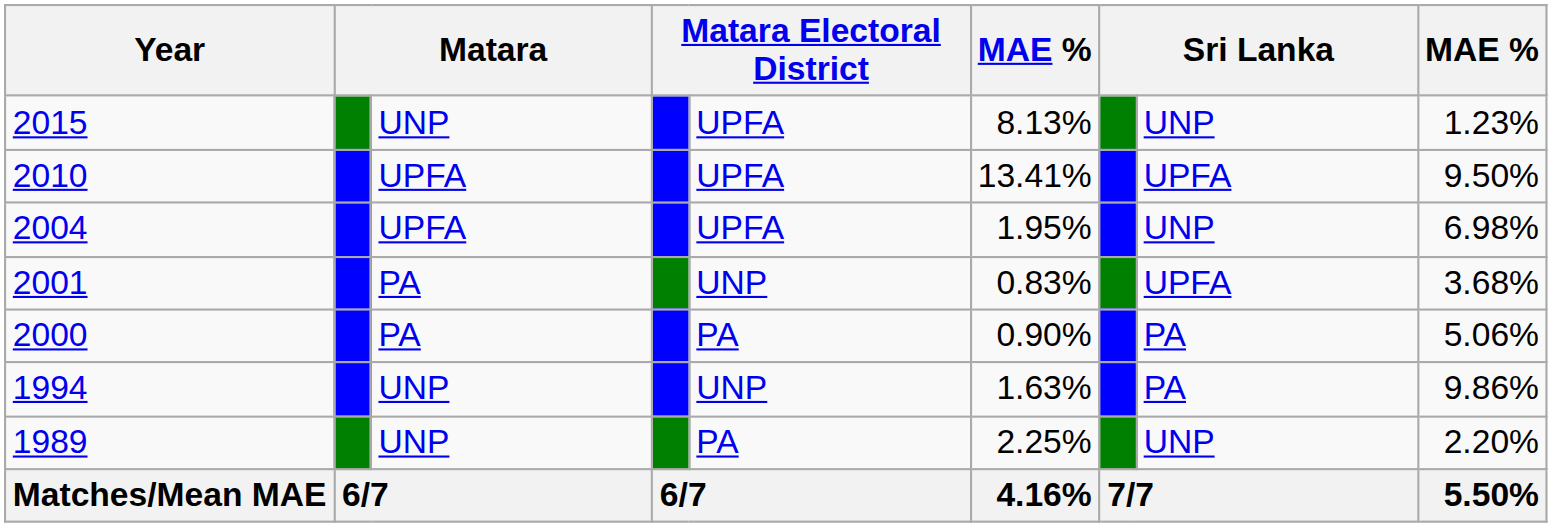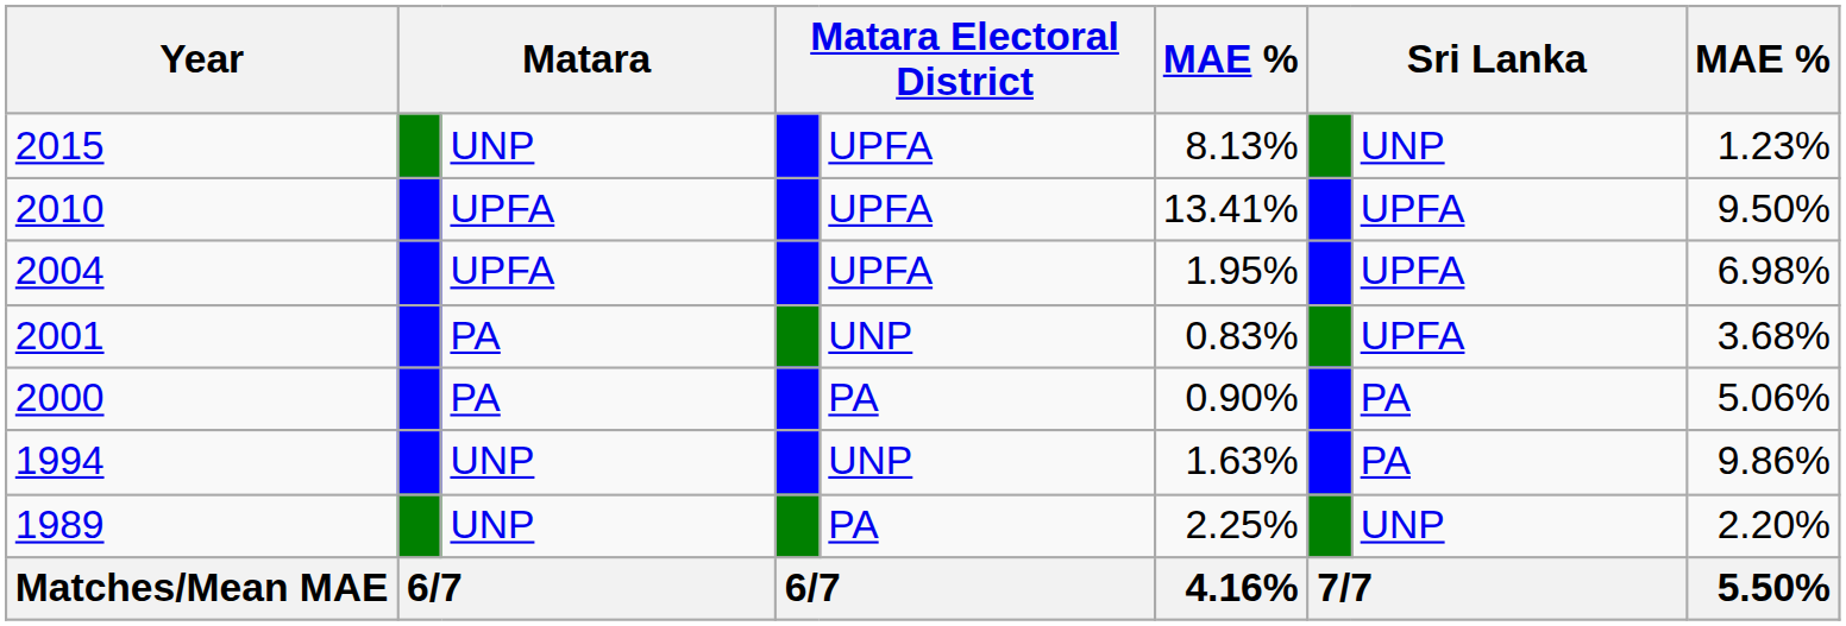 <table class="wikitable">
 <tr>
 <th>Year</th>
 <th colspan="2" width="144px">Matara</th>
 <th colspan="2" width="144px"><a href='#'>Matara Electoral District</a></th>
 <th><a href='#'>MAE</a> %</th>
 <th colspan="2" width="144px">Sri Lanka</th>
 <th>MAE %</th>
 </tr>
 <tr>
 <td><a href='#'>2015</a></td>
 <td style="background-color:green;" width="10px"></td>
 <td style="text-align:left;"><a href='#'>UNP</a></td>
 <td style="background-color:blue;" width="10px"></td>
 <td style="text-align:left;"><a href='#'>UPFA</a></td>
 <td style="text-align:right;">8.13%</td>
 <td style="background-color:green;" width="10px"></td>
 <td style="text-align:left;"><a href='#'>UNP</a></td>
 <td style="text-align:right;">1.23%</td>
 </tr>
 <tr>
 <td><a href='#'>2010</a></td>
 <td style="background-color:blue;" width="10px"></td>
 <td style="text-align:left;"><a href='#'>UPFA</a></td>
 <td style="background-color:blue;" width="10px"></td>
 <td style="text-align:left;"><a href='#'>UPFA</a></td>
 <td style="text-align:right;">13.41%</td>
 <td style="background-color:blue;" width="10px"></td>
 <td style="text-align:left;"><a href='#'>UPFA</a></td>
 <td style="text-align:right;">9.50%</td>
 </tr>
 <tr>
 <td><a href='#'>2004</a></td>
 <td style="background-color:blue;" width="10px"></td>
 <td style="text-align:left;"><a href='#'>UPFA</a></td>
 <td style="background-color:blue;" width="10px"></td>
 <td style="text-align:left;"><a href='#'>UPFA</a></td>
 <td style="text-align:right;">1.95%</td>
 <td style="background-color:blue;" width="10px"></td>
-<td style="text-align:left;"><a href='#'>UNP</a></td>
+<td style="text-align:left;"><a href='#'>UPFA</a></td>
 <td style="text-align:right;">6.98%</td>
 </tr>
 <tr>
 <td><a href='#'>2001</a></td>
 <td style="background-color:blue;" width="10px"></td>
 <td style="text-align:left;"><a href='#'>PA</a></td>
 <td style="background-color:green;" width="10px"></td>
 <td style="text-align:left;"><a href='#'>UNP</a></td>
 <td style="text-align:right;">0.83%</td>
 <td style="background-color:green;" width="10px"></td>
 <td style="text-align:left;"><a href='#'>UPFA</a></td>
 <td style="text-align:right;">3.68%</td>
 </tr>
 <tr>
 <td><a href='#'>2000</a></td>
 <td style="background-color:blue;" width="10px"></td>
 <td style="text-align:left;"><a href='#'>PA</a></td>
 <td style="background-color:blue;" width="10px"></td>
 <td style="text-align:left;"><a href='#'>PA</a></td>
 <td style="text-align:right;">0.90%</td>
 <td style="background-color:blue;" width="10px"></td>
 <td style="text-align:left;"><a href='#'>PA</a></td>
 <td style="text-align:right;">5.06%</td>
 </tr>
 <tr>
 <td><a href='#'>1994</a></td>
 <td style="background-color:blue;" width="10px"></td>
 <td style="text-align:left;"><a href='#'>UNP</a></td>
 <td style="background-color:blue;" width="10px"></td>
 <td style="text-align:left;"><a href='#'>UNP</a></td>
 <td style="text-align:right;">1.63%</td>
 <td style="background-color:blue;" width="10px"></td>
 <td style="text-align:left;"><a href='#'>PA</a></td>
 <td style="text-align:right;">9.86%</td>
 </tr>
 <tr>
 <td><a href='#'>1989</a></td>
 <td style="background-color:green;" width="10px"></td>
 <td style="text-align:left;"><a href='#'>UNP</a></td>
 <td style="background-color:green;" width="10px"></td>
 <td style="text-align:left;"><a href='#'>PA</a></td>
 <td style="text-align:right;">2.25%</td>
 <td style="background-color:green;" width="10px"></td>
 <td style="text-align:left;"><a href='#'>UNP</a></td>
 <td style="text-align:right;">2.20%</td>
 </tr>
 <tr>
 <th>Matches/Mean MAE</th>
 <th style="text-align:left;"colspan="2" width="144px">6/7</th>
 <th style="text-align:left;"colspan="2" width="144px">6/7</th>
 <th style="text-align:right;">4.16%</th>
 <th style="text-align:left;"colspan="2" width="144px">7/7</th>
 <th style="text-align:right;">5.50%</th>
 </tr>
 </table>
